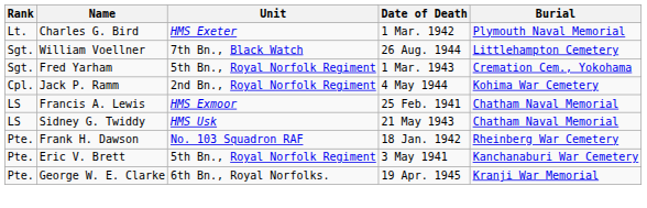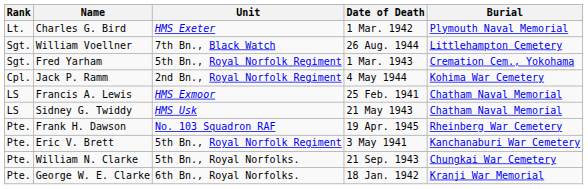 <table class="wikitable">
 <tr>
 <th>Rank</th>
 <th>Name</th>
 <th>Unit</th>
 <th>Date of Death</th>
 <th>Burial</th>
 </tr>
 <tr>
 <td>Lt.</td>
 <td>Charles G. Bird</td>
 <td><a href='#'><em>HMS Exeter</em></a></td>
 <td>1 Mar. 1942</td>
 <td><a href='#'>Plymouth Naval Memorial</a></td>
 </tr>
 <tr>
 <td>Sgt.</td>
 <td>William Voellner</td>
 <td>7th Bn., <a href='#'>Black Watch</a></td>
 <td>26 Aug. 1944</td>
 <td><a href='#'>Littlehampton Cemetery</a></td>
 </tr>
 <tr>
 <td>Sgt.</td>
 <td>Fred Yarham</td>
 <td>5th Bn., <a href='#'>Royal Norfolk Regiment</a></td>
 <td>1 Mar. 1943</td>
 <td><a href='#'>Cremation Cem., Yokohama</a></td>
 </tr>
 <tr>
 <td>Cpl.</td>
 <td>Jack P. Ramm</td>
 <td>2nd Bn., <a href='#'>Royal Norfolk Regiment</a></td>
 <td>4 May 1944</td>
 <td><a href='#'>Kohima War Cemetery</a></td>
 </tr>
 <tr>
 <td>LS</td>
 <td>Francis A. Lewis</td>
 <td><a href='#'><em>HMS Exmoor</em></a></td>
 <td>25 Feb. 1941</td>
 <td><a href='#'>Chatham Naval Memorial</a></td>
 </tr>
 <tr>
 <td>LS</td>
 <td>Sidney G. Twiddy</td>
 <td><a href='#'><em>HMS Usk</em></a></td>
 <td>21 May 1943</td>
 <td><a href='#'>Chatham Naval Memorial</a></td>
 </tr>
 <tr>
 <td>Pte.</td>
 <td>Frank H. Dawson</td>
 <td><a href='#'>No. 103 Squadron RAF</a></td>
-<td>18 Jan. 1942</td>
+<td>19 Apr. 1945</td>
 <td><a href='#'>Rheinberg War Cemetery</a></td>
 </tr>
 <tr>
 <td>Pte.</td>
 <td>Eric V. Brett</td>
 <td>5th Bn., <a href='#'>Royal Norfolk Regiment</a></td>
 <td>3 May 1941</td>
 <td><a href='#'>Kanchanaburi War Cemetery</a></td>
 </tr>
 <tr>
 <td>Pte.</td>
+<td>William N. Clarke</td>
+<td>5th Bn., Royal Norfolks.</td>
+<td>21 Sep. 1943</td>
+<td><a href='#'>Chungkai War Cemetery</a></td>
+</tr>
+<tr>
+<td>Pte.</td>
 <td>George W. E. Clarke</td>
 <td>6th Bn., Royal Norfolks.</td>
-<td>19 Apr. 1945</td>
+<td>18 Jan. 1942</td>
 <td><a href='#'>Kranji War Memorial</a></td>
 </tr>
 </table>
